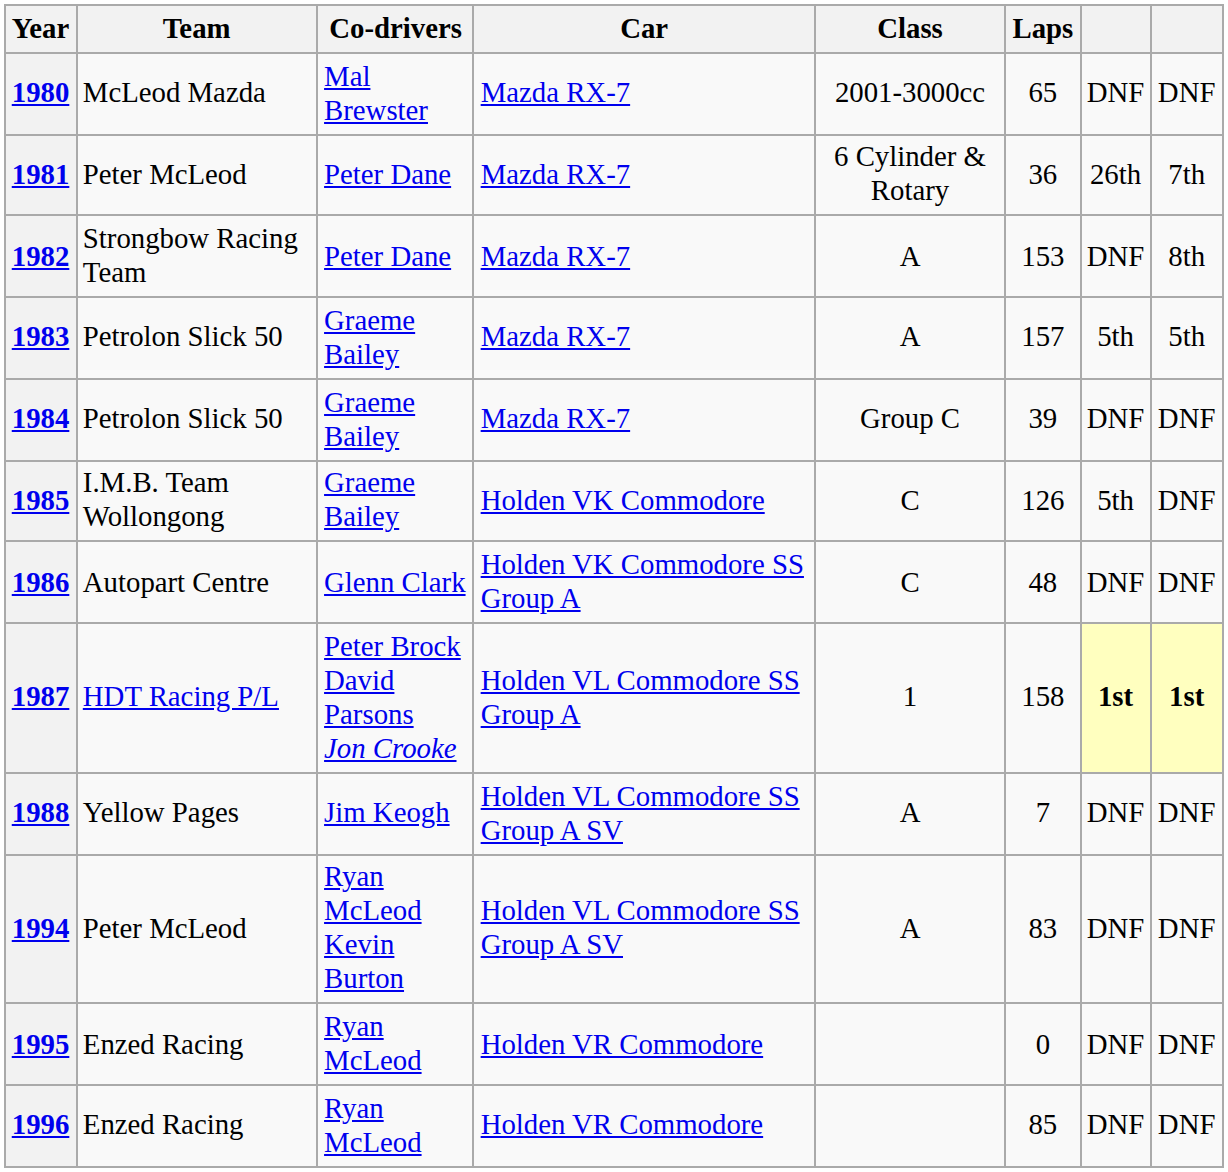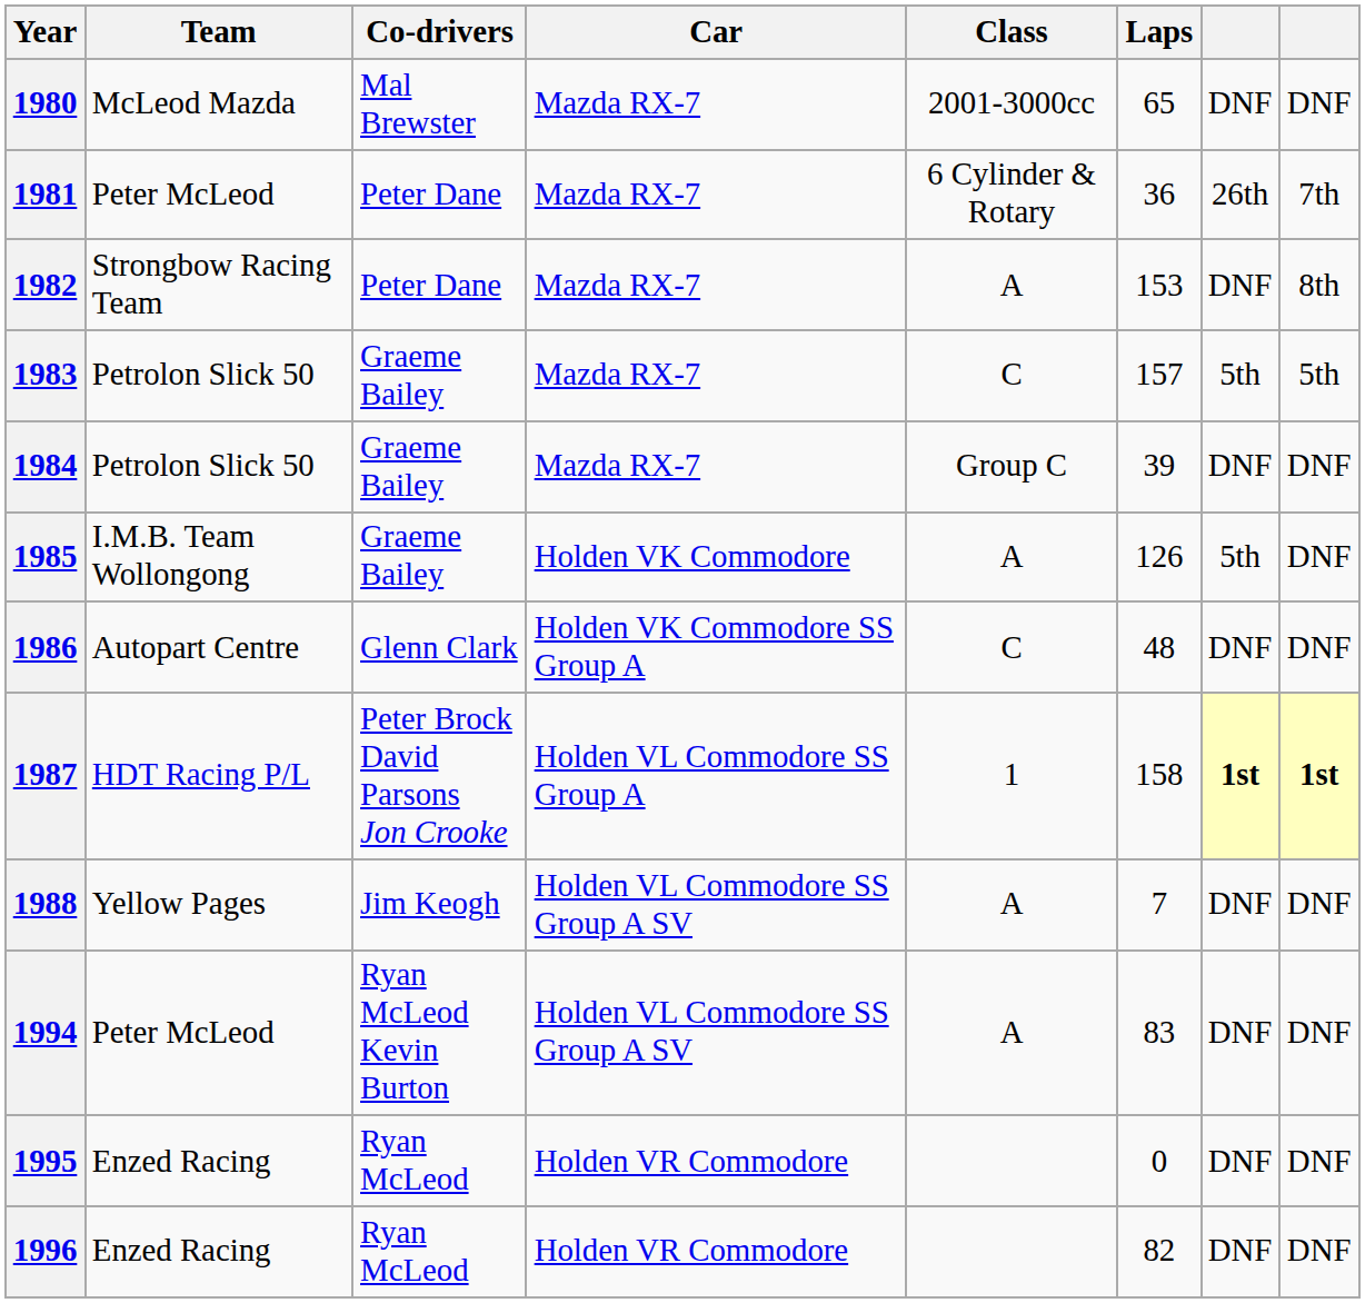 <table class="wikitable" style="text-align:center; font-size:90%">
 <tr>
 <th>Year</th>
 <th>Team</th>
 <th>Co-drivers</th>
 <th>Car</th>
 <th>Class</th>
 <th>Laps</th>
 <th></th>
 <th></th>
 </tr>
 <tr>
 <th><a href='#'>1980</a></th>
 <td align="left"> McLeod Mazda</td>
 <td align="left"> <a href='#'>Mal Brewster</a></td>
 <td align="left"><a href='#'>Mazda RX-7</a></td>
 <td>2001-3000cc</td>
 <td>65</td>
 <td>DNF</td>
 <td>DNF</td>
 </tr>
 <tr>
 <th><a href='#'>1981</a></th>
 <td align="left"> Peter McLeod</td>
 <td align="left"> <a href='#'>Peter Dane</a></td>
 <td align="left"><a href='#'>Mazda RX-7</a></td>
 <td>6 Cylinder & Rotary</td>
 <td>36</td>
 <td>26th</td>
 <td>7th</td>
 </tr>
 <tr>
 <th><a href='#'>1982</a></th>
 <td align="left"> Strongbow Racing Team</td>
 <td align="left"> <a href='#'>Peter Dane</a></td>
 <td align="left"><a href='#'>Mazda RX-7</a></td>
 <td>A</td>
 <td>153</td>
 <td>DNF</td>
 <td>8th</td>
 </tr>
 <tr>
 <th><a href='#'>1983</a></th>
 <td align="left"> Petrolon Slick 50</td>
 <td align="left"> <a href='#'>Graeme Bailey</a></td>
 <td align="left"><a href='#'>Mazda RX-7</a></td>
-<td>A</td>
+<td>C</td>
 <td>157</td>
 <td>5th</td>
 <td>5th</td>
 </tr>
 <tr>
 <th><a href='#'>1984</a></th>
 <td align="left"> Petrolon Slick 50</td>
 <td align="left"> <a href='#'>Graeme Bailey</a></td>
 <td align="left"><a href='#'>Mazda RX-7</a></td>
 <td>Group C</td>
 <td>39</td>
 <td>DNF</td>
 <td>DNF</td>
 </tr>
 <tr>
 <th><a href='#'>1985</a></th>
 <td align="left"> I.M.B. Team Wollongong</td>
 <td align="left"> <a href='#'>Graeme Bailey</a></td>
 <td align="left"><a href='#'>Holden VK Commodore</a></td>
-<td>C</td>
+<td>A</td>
 <td>126</td>
 <td>5th</td>
 <td>DNF</td>
 </tr>
 <tr>
 <th><a href='#'>1986</a></th>
 <td align="left"> Autopart Centre</td>
 <td align="left"> <a href='#'>Glenn Clark</a></td>
 <td align="left"><a href='#'>Holden VK Commodore SS Group A</a></td>
 <td>C</td>
 <td>48</td>
 <td>DNF</td>
 <td>DNF</td>
 </tr>
 <tr>
 <th><a href='#'>1987</a></th>
 <td align="left"> <a href='#'>HDT Racing P/L</a></td>
 <td align="left"> <a href='#'>Peter Brock</a><br> <a href='#'>David Parsons</a><br> <em><a href='#'>Jon Crooke</a></em></td>
 <td align="left"><a href='#'>Holden VL Commodore SS Group A</a></td>
 <td>1</td>
 <td>158</td>
 <td style="background:#ffffbf;"><strong>1st</strong></td>
 <td style="background:#ffffbf;"><strong>1st</strong></td>
 </tr>
 <tr>
 <th><a href='#'>1988</a></th>
 <td align="left"> Yellow Pages</td>
 <td align="left"> <a href='#'>Jim Keogh</a></td>
 <td align="left"><a href='#'>Holden VL Commodore SS Group A SV</a></td>
 <td>A</td>
 <td>7</td>
 <td>DNF</td>
 <td>DNF</td>
 </tr>
 <tr>
 <th><a href='#'>1994</a></th>
 <td align="left"> Peter McLeod</td>
 <td align="left"> <a href='#'>Ryan McLeod</a><br> <a href='#'>Kevin Burton</a></td>
 <td align="left"><a href='#'>Holden VL Commodore SS Group A SV</a></td>
 <td>A</td>
 <td>83</td>
 <td>DNF</td>
 <td>DNF</td>
 </tr>
 <tr>
 <th><a href='#'>1995</a></th>
 <td align="left"> Enzed Racing</td>
 <td align="left"> <a href='#'>Ryan McLeod</a></td>
 <td align="left"><a href='#'>Holden VR Commodore</a></td>
 <td></td>
 <td>0</td>
 <td>DNF</td>
 <td>DNF</td>
 </tr>
 <tr>
 <th><a href='#'>1996</a></th>
 <td align="left"> Enzed Racing</td>
 <td align="left"> <a href='#'>Ryan McLeod</a></td>
 <td align="left"><a href='#'>Holden VR Commodore</a></td>
 <td></td>
-<td>85</td>
+<td>82</td>
 <td>DNF</td>
 <td>DNF</td>
 </tr>
 </table>
